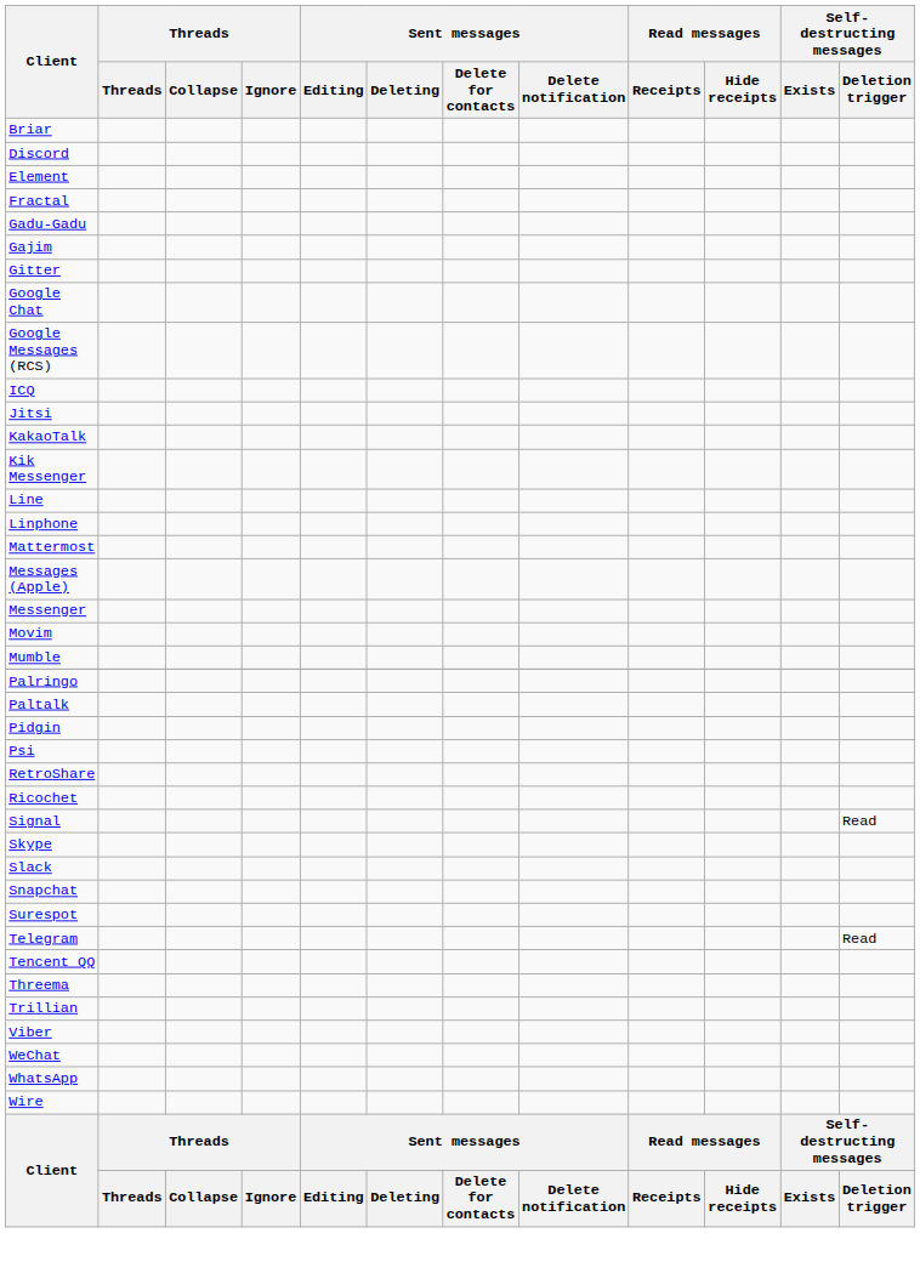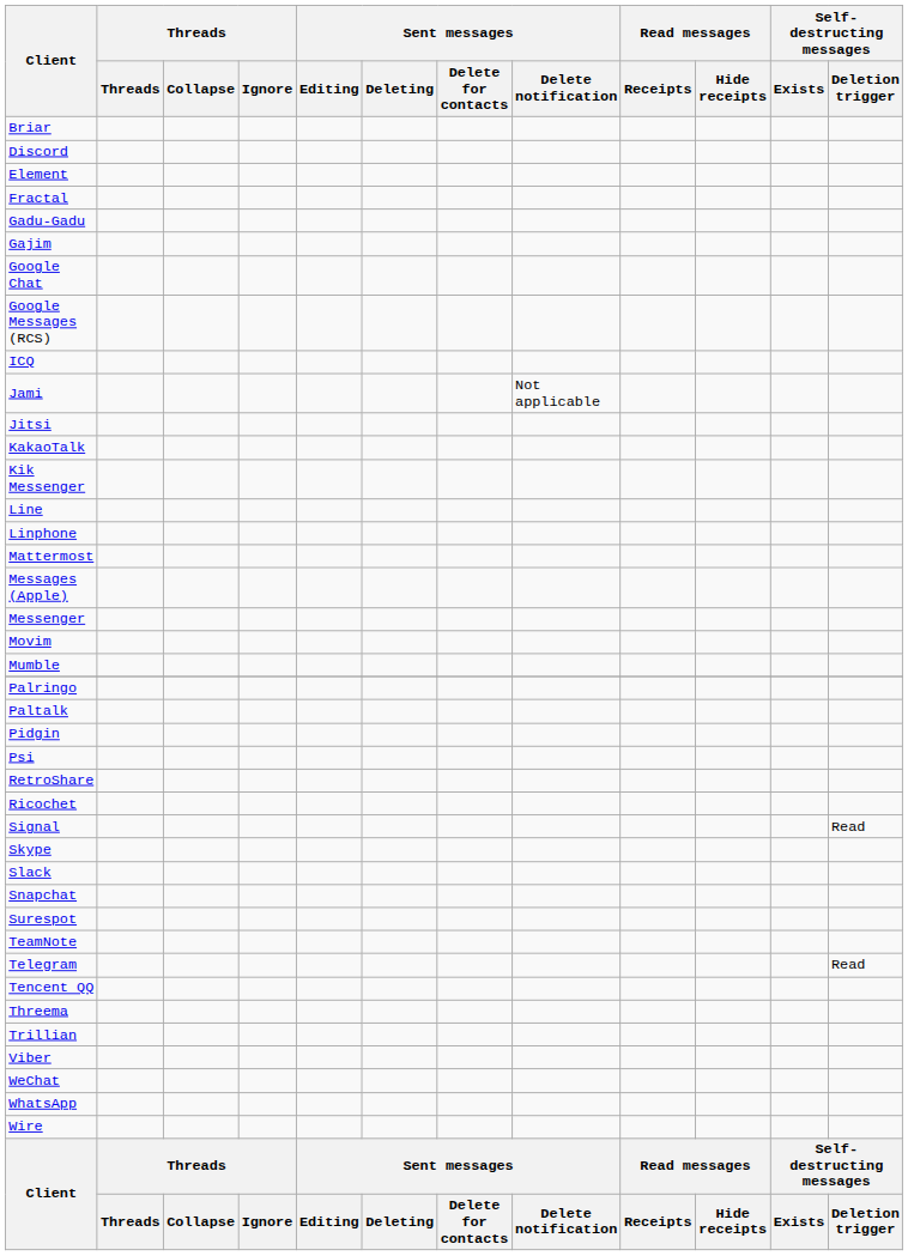 <table class="wikitable sortable sort-under sticky-header-multi">
 <tr>
 <th rowspan="2">Client</th>
 <th colspan="3">Threads</th>
 <th colspan="4">Sent messages</th>
 <th colspan="2">Read messages</th>
 <th colspan="2">Self-destructing messages</th>
 </tr>
 <tr>
 <th>Threads</th>
 <th>Collapse</th>
 <th>Ignore</th>
 <th>Editing</th>
 <th>Deleting</th>
 <th>Delete for contacts</th>
 <th>Delete notification</th>
 <th>Receipts</th>
 <th>Hide receipts</th>
 <th>Exists</th>
 <th>Deletion trigger</th>
 </tr>
 <tr>
 <td><a href='#'>Briar</a></td>
 <td></td>
 <td></td>
 <td></td>
 <td></td>
 <td></td>
 <td></td>
 <td></td>
 <td></td>
 <td></td>
 <td></td>
 <td></td>
 </tr>
 <tr>
 <td><a href='#'>Discord</a></td>
 <td></td>
 <td></td>
 <td></td>
 <td></td>
 <td></td>
 <td></td>
 <td></td>
 <td></td>
 <td></td>
 <td></td>
 <td></td>
 </tr>
 <tr>
 <td><a href='#'>Element</a></td>
 <td></td>
 <td></td>
 <td></td>
 <td></td>
 <td></td>
 <td></td>
 <td></td>
 <td></td>
 <td></td>
 <td></td>
 <td></td>
 </tr>
 <tr>
 <td><a href='#'>Fractal</a></td>
 <td></td>
 <td></td>
 <td></td>
 <td></td>
 <td></td>
 <td></td>
 <td></td>
 <td></td>
 <td></td>
 <td></td>
 <td></td>
 </tr>
 <tr>
 <td><a href='#'>Gadu-Gadu</a></td>
 <td></td>
 <td></td>
 <td></td>
 <td></td>
 <td></td>
 <td></td>
 <td></td>
 <td></td>
 <td></td>
 <td></td>
 <td></td>
 </tr>
 <tr>
 <td><a href='#'>Gajim</a></td>
 <td></td>
 <td></td>
 <td></td>
 <td></td>
 <td></td>
 <td></td>
 <td></td>
 <td></td>
 <td></td>
 <td></td>
 <td></td>
 </tr>
 <tr>
-<td><a href='#'>Gitter</a></td>
-<td></td>
-<td></td>
-<td></td>
-<td></td>
-<td></td>
-<td></td>
-<td></td>
-<td></td>
-<td></td>
-<td></td>
-<td></td>
-</tr>
-<tr>
 <td><a href='#'>Google Chat</a></td>
 <td></td>
 <td></td>
 <td></td>
 <td></td>
 <td></td>
 <td></td>
 <td></td>
 <td></td>
 <td></td>
 <td></td>
 <td></td>
 </tr>
 <tr>
 <td><a href='#'>Google Messages</a> (RCS)</td>
 <td></td>
 <td></td>
 <td></td>
 <td></td>
 <td></td>
 <td></td>
 <td></td>
 <td></td>
 <td></td>
 <td></td>
 <td></td>
 </tr>
 <tr>
 <td><a href='#'>ICQ</a></td>
 <td></td>
 <td></td>
 <td></td>
 <td></td>
 <td></td>
 <td></td>
 <td></td>
+<td></td>
+<td></td>
+<td></td>
+<td></td>
+</tr>
+<tr>
+<td><a href='#'>Jami</a></td>
+<td></td>
+<td></td>
+<td></td>
+<td></td>
+<td></td>
+<td></td>
+<td>Not applicable</td>
 <td></td>
 <td></td>
 <td></td>
 <td></td>
 </tr>
 <tr>
 <td><a href='#'>Jitsi</a></td>
 <td></td>
 <td></td>
 <td></td>
 <td></td>
 <td></td>
 <td></td>
 <td></td>
 <td></td>
 <td></td>
 <td></td>
 <td></td>
 </tr>
 <tr>
 <td><a href='#'>KakaoTalk</a></td>
 <td></td>
 <td></td>
 <td></td>
 <td></td>
 <td></td>
 <td></td>
 <td></td>
 <td></td>
 <td></td>
 <td></td>
 <td></td>
 </tr>
 <tr>
 <td><a href='#'>Kik Messenger</a></td>
 <td></td>
 <td></td>
 <td></td>
 <td></td>
 <td></td>
 <td></td>
 <td></td>
 <td></td>
 <td></td>
 <td></td>
 <td></td>
 </tr>
 <tr>
 <td><a href='#'>Line</a></td>
 <td></td>
 <td></td>
 <td></td>
 <td></td>
 <td></td>
 <td></td>
 <td></td>
 <td></td>
 <td></td>
 <td></td>
 <td></td>
 </tr>
 <tr>
 <td><a href='#'>Linphone</a></td>
 <td></td>
 <td></td>
 <td></td>
 <td></td>
 <td></td>
 <td></td>
 <td></td>
 <td></td>
 <td></td>
 <td></td>
 <td></td>
 </tr>
 <tr>
 <td><a href='#'>Mattermost</a></td>
 <td></td>
 <td></td>
 <td></td>
 <td></td>
 <td></td>
 <td></td>
 <td></td>
 <td></td>
 <td></td>
 <td></td>
 <td></td>
 </tr>
 <tr>
 <td><a href='#'>Messages (Apple)</a></td>
 <td></td>
 <td></td>
 <td></td>
 <td></td>
 <td></td>
 <td></td>
 <td></td>
 <td></td>
 <td></td>
 <td></td>
 <td></td>
 </tr>
 <tr>
 <td><a href='#'>Messenger</a></td>
 <td></td>
 <td></td>
 <td></td>
 <td></td>
 <td></td>
 <td></td>
 <td></td>
 <td></td>
 <td></td>
 <td></td>
 <td></td>
 </tr>
 <tr>
 <td><a href='#'>Movim</a></td>
 <td></td>
 <td></td>
 <td></td>
 <td></td>
 <td></td>
 <td></td>
 <td></td>
 <td></td>
 <td></td>
 <td></td>
 <td></td>
 </tr>
 <tr>
 <td><a href='#'>Mumble</a></td>
 <td></td>
 <td></td>
 <td></td>
 <td></td>
 <td></td>
 <td></td>
 <td></td>
 <td></td>
 <td></td>
 <td></td>
 <td></td>
 </tr>
 <tr>
 </tr>
 <tr>
 <td><a href='#'>Palringo</a></td>
 <td></td>
 <td></td>
 <td></td>
 <td></td>
 <td></td>
 <td></td>
 <td></td>
 <td></td>
 <td></td>
 <td></td>
 <td></td>
 </tr>
 <tr>
 <td><a href='#'>Paltalk</a></td>
 <td></td>
 <td></td>
 <td></td>
 <td></td>
 <td></td>
 <td></td>
 <td></td>
 <td></td>
 <td></td>
 <td></td>
 <td></td>
 </tr>
 <tr>
 <td><a href='#'>Pidgin</a></td>
 <td></td>
 <td></td>
 <td></td>
 <td></td>
 <td></td>
 <td></td>
 <td></td>
 <td></td>
 <td></td>
 <td></td>
 <td></td>
 </tr>
 <tr>
 <td><a href='#'>Psi</a></td>
 <td></td>
 <td></td>
 <td></td>
 <td></td>
 <td></td>
 <td></td>
 <td></td>
 <td></td>
 <td></td>
 <td></td>
 <td></td>
 </tr>
 <tr>
 <td><a href='#'>RetroShare</a></td>
 <td></td>
 <td></td>
 <td></td>
 <td></td>
 <td></td>
 <td></td>
 <td></td>
 <td></td>
 <td></td>
 <td></td>
 <td></td>
 </tr>
 <tr>
 <td><a href='#'>Ricochet</a></td>
 <td></td>
 <td></td>
 <td></td>
 <td></td>
 <td></td>
 <td></td>
 <td></td>
 <td></td>
 <td></td>
 <td></td>
 <td></td>
 </tr>
 <tr>
 <td><a href='#'>Signal</a></td>
 <td></td>
 <td></td>
 <td></td>
 <td></td>
 <td></td>
 <td></td>
 <td></td>
 <td></td>
 <td></td>
 <td></td>
 <td>Read</td>
 </tr>
 <tr>
 <td><a href='#'>Skype</a></td>
 <td></td>
 <td></td>
 <td></td>
 <td></td>
 <td></td>
 <td></td>
 <td></td>
 <td></td>
 <td></td>
 <td></td>
 <td></td>
 </tr>
 <tr>
 <td><a href='#'>Slack</a></td>
 <td></td>
 <td></td>
 <td></td>
 <td></td>
 <td></td>
 <td></td>
 <td></td>
 <td></td>
 <td></td>
 <td></td>
 <td></td>
 </tr>
 <tr>
 <td><a href='#'>Snapchat</a></td>
 <td></td>
 <td></td>
 <td></td>
 <td></td>
 <td></td>
 <td></td>
 <td></td>
 <td></td>
 <td></td>
 <td></td>
 <td></td>
 </tr>
 <tr>
 <td><a href='#'>Surespot</a></td>
 <td></td>
 <td></td>
 <td></td>
 <td></td>
 <td></td>
 <td></td>
 <td></td>
 <td></td>
 <td></td>
 <td></td>
 <td></td>
 </tr>
 <tr>
+<td><a href='#'>TeamNote</a></td>
+<td></td>
+<td></td>
+<td></td>
+<td></td>
+<td></td>
+<td></td>
+<td></td>
+<td></td>
+<td></td>
+<td></td>
+<td></td>
+</tr>
+<tr>
 <td><a href='#'>Telegram</a></td>
 <td></td>
 <td></td>
 <td></td>
 <td></td>
 <td></td>
 <td></td>
 <td></td>
 <td></td>
 <td></td>
 <td></td>
 <td>Read</td>
 </tr>
 <tr>
 <td><a href='#'>Tencent QQ</a></td>
 <td></td>
 <td></td>
 <td></td>
 <td></td>
 <td></td>
 <td></td>
 <td></td>
 <td></td>
 <td></td>
 <td></td>
 <td></td>
 </tr>
 <tr>
 <td><a href='#'>Threema</a></td>
 <td></td>
 <td></td>
 <td></td>
 <td></td>
 <td></td>
 <td></td>
 <td></td>
 <td></td>
 <td></td>
 <td></td>
 <td></td>
 </tr>
 <tr>
 <td><a href='#'>Trillian</a></td>
 <td></td>
 <td></td>
 <td></td>
 <td></td>
 <td></td>
 <td></td>
 <td></td>
 <td></td>
 <td></td>
 <td></td>
 <td></td>
 </tr>
 <tr>
 <td><a href='#'>Viber</a></td>
 <td></td>
 <td></td>
 <td></td>
 <td></td>
 <td></td>
 <td></td>
 <td></td>
 <td></td>
 <td></td>
 <td></td>
 <td></td>
 </tr>
 <tr>
 <td><a href='#'>WeChat</a></td>
 <td></td>
 <td></td>
 <td></td>
 <td></td>
 <td></td>
 <td></td>
 <td></td>
 <td></td>
 <td></td>
 <td></td>
 <td></td>
 </tr>
 <tr>
 <td><a href='#'>WhatsApp</a></td>
 <td></td>
 <td></td>
 <td></td>
 <td></td>
 <td></td>
 <td></td>
 <td></td>
 <td></td>
 <td></td>
 <td></td>
 <td></td>
 </tr>
 <tr>
 <td><a href='#'>Wire</a></td>
 <td></td>
 <td></td>
 <td></td>
 <td></td>
 <td></td>
 <td></td>
 <td></td>
 <td></td>
 <td></td>
 <td></td>
 <td></td>
 </tr>
 <tr>
 <th rowspan="2">Client</th>
 <th colspan="3">Threads</th>
 <th colspan="4">Sent messages</th>
 <th colspan="2">Read messages</th>
 <th colspan="2">Self-destructing messages</th>
 </tr>
 <tr>
 <th>Threads</th>
 <th>Collapse</th>
 <th>Ignore</th>
 <th>Editing</th>
 <th>Deleting</th>
 <th>Delete for contacts</th>
 <th>Delete notification</th>
 <th>Receipts</th>
 <th>Hide receipts</th>
 <th>Exists</th>
 <th>Deletion trigger</th>
 </tr>
 </table>
